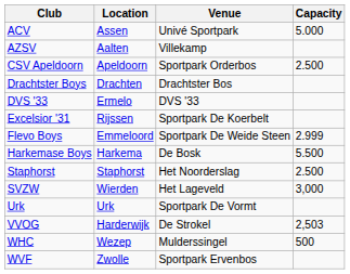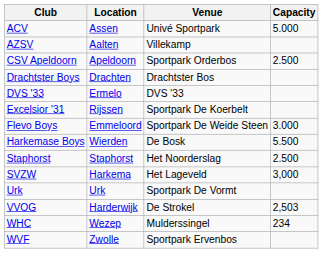 <table class="wikitable sortable">
 <tr>
 <th>Club</th>
 <th>Location</th>
 <th>Venue</th>
 <th>Capacity</th>
 </tr>
 <tr>
 <td><a href='#'>ACV</a></td>
 <td><a href='#'>Assen</a></td>
 <td>Univé Sportpark</td>
 <td>5.000</td>
 </tr>
 <tr>
 <td><a href='#'>AZSV</a></td>
 <td><a href='#'>Aalten</a></td>
 <td>Villekamp</td>
 <td></td>
 </tr>
 <tr>
 <td><a href='#'>CSV Apeldoorn</a></td>
 <td><a href='#'>Apeldoorn</a></td>
 <td>Sportpark Orderbos</td>
 <td>2.500</td>
 </tr>
 <tr>
 <td><a href='#'>Drachtster Boys</a></td>
 <td><a href='#'>Drachten</a></td>
 <td>Drachtster Bos</td>
 <td></td>
 </tr>
 <tr>
 <td><a href='#'>DVS '33</a></td>
 <td><a href='#'>Ermelo</a></td>
 <td>DVS '33</td>
 <td></td>
 </tr>
 <tr>
 <td><a href='#'>Excelsior '31</a></td>
 <td><a href='#'>Rijssen</a></td>
 <td>Sportpark De Koerbelt</td>
 <td></td>
 </tr>
 <tr>
 <td><a href='#'>Flevo Boys</a></td>
 <td><a href='#'>Emmeloord</a></td>
 <td>Sportpark De Weide Steen</td>
-<td>2.999</td>
+<td>3.000</td>
 </tr>
 <tr>
 <td><a href='#'>Harkemase Boys</a></td>
-<td><a href='#'>Harkema</a></td>
+<td><a href='#'>Wierden</a></td>
 <td>De Bosk</td>
 <td>5.500</td>
 </tr>
 <tr>
 <td><a href='#'>Staphorst</a></td>
 <td><a href='#'>Staphorst</a></td>
 <td>Het Noorderslag</td>
 <td>2.500</td>
 </tr>
 <tr>
 <td><a href='#'>SVZW</a></td>
-<td><a href='#'>Wierden</a></td>
+<td><a href='#'>Harkema</a></td>
 <td>Het Lageveld</td>
 <td>3,000</td>
 </tr>
 <tr>
 <td><a href='#'>Urk</a></td>
 <td><a href='#'>Urk</a></td>
 <td>Sportpark De Vormt</td>
 <td></td>
 </tr>
 <tr>
 <td><a href='#'>VVOG</a></td>
 <td><a href='#'>Harderwijk</a></td>
 <td>De Strokel</td>
 <td>2,503</td>
 </tr>
 <tr>
 <td><a href='#'>WHC</a></td>
 <td><a href='#'>Wezep</a></td>
 <td>Mulderssingel</td>
-<td>500</td>
+<td>234</td>
 </tr>
 <tr>
 <td><a href='#'>WVF</a></td>
 <td><a href='#'>Zwolle</a></td>
 <td>Sportpark Ervenbos</td>
 <td></td>
 </tr>
 </table>
